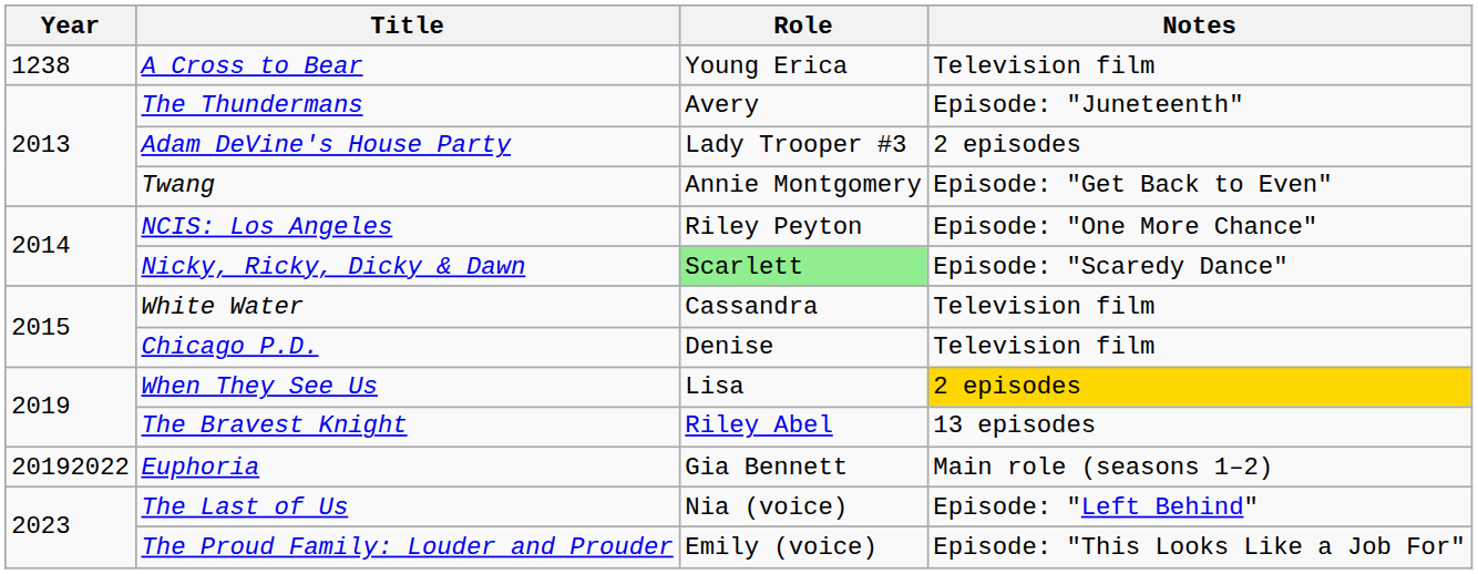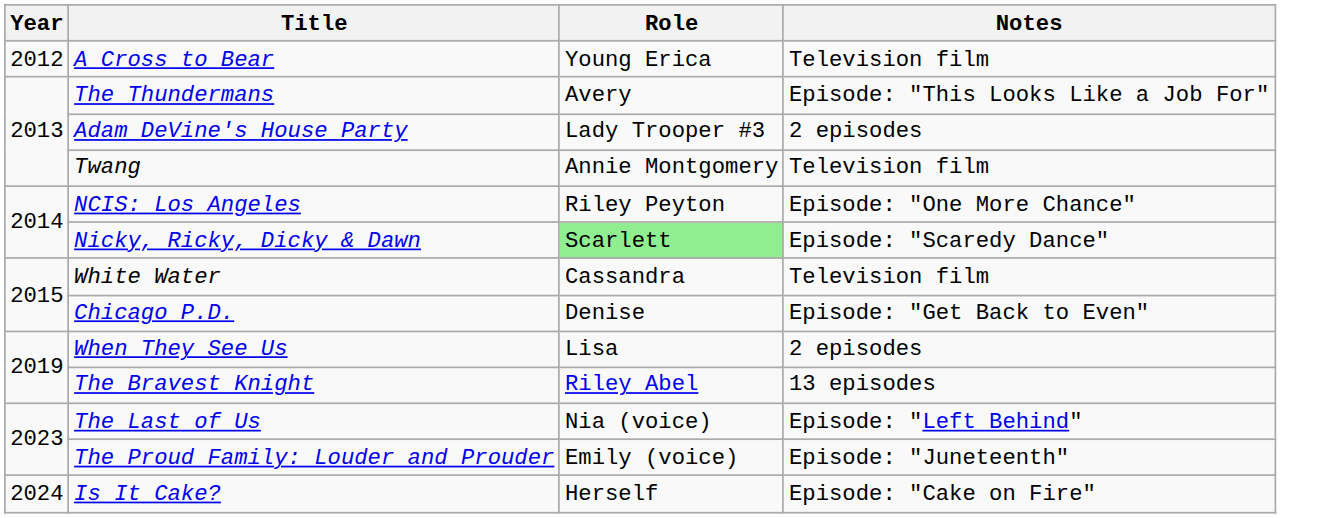 <table class="wikitable sortable">
 <tr>
 <th>Year</th>
 <th>Title</th>
 <th>Role</th>
 <th>Notes</th>
 </tr>
 <tr>
-<td>1238</td>
+<td>2012</td>
 <td><em><a href='#'>A Cross to Bear</a></em></td>
 <td>Young Erica</td>
 <td>Television film</td>
 </tr>
 <tr>
 <td rowspan="3">2013</td>
 <td><em><a href='#'>The Thundermans</a></em></td>
 <td>Avery</td>
-<td>Episode: "Juneteenth"</td>
+<td>Episode: "This Looks Like a Job For"</td>
 </tr>
 <tr>
 <td><em><a href='#'>Adam DeVine's House Party</a></em></td>
 <td>Lady Trooper #3</td>
 <td>2 episodes</td>
 </tr>
 <tr>
 <td><em>Twang</em></td>
 <td>Annie Montgomery</td>
-<td>Episode: "Get Back to Even"</td>
+<td>Television film</td>
 </tr>
 <tr>
 <td rowspan="2">2014</td>
 <td><em><a href='#'>NCIS: Los Angeles</a></em></td>
 <td>Riley Peyton</td>
 <td>Episode: "One More Chance"</td>
 </tr>
 <tr>
 <td><em><a href='#'>Nicky, Ricky, Dicky & Dawn</a></em></td>
 <td style="background: lightgreen;">Scarlett</td>
 <td>Episode: "Scaredy Dance"</td>
 </tr>
 <tr>
 <td rowspan="2">2015</td>
 <td><em>White Water</em></td>
 <td>Cassandra</td>
 <td>Television film</td>
 </tr>
 <tr>
 <td><em><a href='#'>Chicago P.D.</a></em></td>
 <td>Denise</td>
-<td>Television film</td>
+<td>Episode: "Get Back to Even"</td>
 </tr>
 <tr>
 <td rowspan="2">2019</td>
 <td><em><a href='#'>When They See Us</a></em></td>
 <td>Lisa</td>
-<td style="background: gold;">2 episodes</td>
+<td>2 episodes</td>
 </tr>
 <tr>
 <td><em><a href='#'>The Bravest Knight</a></em></td>
 <td><a href='#'>Riley Abel</a></td>
 <td>13 episodes</td>
-</tr>
-<tr>
-<td>20192022</td>
-<td><em><a href='#'>Euphoria</a></em></td>
-<td>Gia Bennett</td>
-<td>Main role (seasons 1–2)</td>
 </tr>
 <tr>
 <td rowspan="2">2023</td>
 <td><em><a href='#'>The Last of Us</a></em></td>
 <td>Nia (voice)</td>
 <td>Episode: "<a href='#'>Left Behind</a>"</td>
 </tr>
 <tr>
 <td><em><a href='#'>The Proud Family: Louder and Prouder</a></em></td>
 <td>Emily (voice)</td>
-<td>Episode: "This Looks Like a Job For"</td>
+<td>Episode: "Juneteenth"</td>
+</tr>
+<tr>
+<td>2024</td>
+<td><em><a href='#'>Is It Cake?</a></em></td>
+<td>Herself</td>
+<td>Episode: "Cake on Fire"</td>
 </tr>
 </table>
